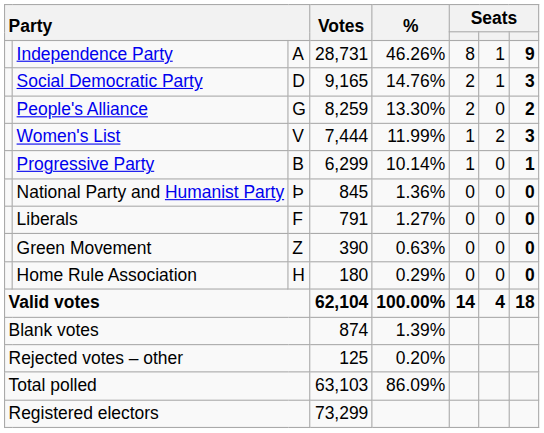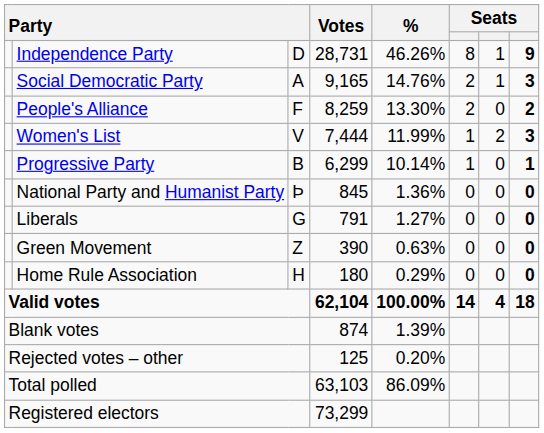 <table class="wikitable" border="1" style="text-align:right;">
 <tr>
 <th style="text-align:left;" valign=bottom rowspan=2 colspan=3>Party</th>
 <th align=center valign=bottom rowspan=2 width="50">Votes</th>
 <th align=center valign=bottom rowspan=2 width="50">%</th>
 <th colspan=3>Seats</th>
 </tr>
 <tr>
 <th align=center valign=bottom width="20"><small></small></th>
 <th align=center valign=bottom width="20"><small><a href='#'></a></small></th>
 <th align=center valign=bottom width="20"><small></small></th>
 </tr>
 <tr>
 <td></td>
 <td align=left><a href='#'>Independence Party</a></td>
-<td align=left>A</td>
+<td align=left>D</td>
 <td>28,731</td>
 <td>46.26%</td>
 <td>8</td>
 <td>1</td>
 <td><strong>9</strong></td>
 </tr>
 <tr>
 <td></td>
 <td align=left><a href='#'>Social Democratic Party</a></td>
-<td align=left>D</td>
+<td align=left>A</td>
 <td>9,165</td>
 <td>14.76%</td>
 <td>2</td>
 <td>1</td>
 <td><strong>3</strong></td>
 </tr>
 <tr>
 <td></td>
 <td align=left><a href='#'>People's Alliance</a></td>
-<td align=left>G</td>
+<td align=left>F</td>
 <td>8,259</td>
 <td>13.30%</td>
 <td>2</td>
 <td>0</td>
 <td><strong>2</strong></td>
 </tr>
 <tr>
 <td></td>
 <td align=left><a href='#'>Women's List</a></td>
 <td align=left>V</td>
 <td>7,444</td>
 <td>11.99%</td>
 <td>1</td>
 <td>2</td>
 <td><strong>3</strong></td>
 </tr>
 <tr>
 <td></td>
 <td align=left><a href='#'>Progressive Party</a></td>
 <td align=left>B</td>
 <td>6,299</td>
 <td>10.14%</td>
 <td>1</td>
 <td>0</td>
 <td><strong>1</strong></td>
 </tr>
 <tr>
 <td></td>
 <td align=left>National Party and <a href='#'>Humanist Party</a></td>
 <td align=left>Þ</td>
 <td>845</td>
 <td>1.36%</td>
 <td>0</td>
 <td>0</td>
 <td><strong>0</strong></td>
 </tr>
 <tr>
 <td></td>
 <td align=left>Liberals</td>
-<td align=left>F</td>
+<td align=left>G</td>
 <td>791</td>
 <td>1.27%</td>
 <td>0</td>
 <td>0</td>
 <td><strong>0</strong></td>
 </tr>
 <tr>
 <td></td>
 <td align=left>Green Movement</td>
 <td align=left>Z</td>
 <td>390</td>
 <td>0.63%</td>
 <td>0</td>
 <td>0</td>
 <td><strong>0</strong></td>
 </tr>
 <tr>
 <td></td>
 <td align=left>Home Rule Association</td>
 <td align=left>H</td>
 <td>180</td>
 <td>0.29%</td>
 <td>0</td>
 <td>0</td>
 <td><strong>0</strong></td>
 </tr>
 <tr style="font-weight:bold">
 <td align=left colspan=3>Valid votes</td>
 <td>62,104</td>
 <td>100.00%</td>
 <td>14</td>
 <td>4</td>
 <td>18</td>
 </tr>
 <tr>
 <td align=left colspan=3>Blank votes</td>
 <td>874</td>
 <td>1.39%</td>
 <td></td>
 <td></td>
 <td></td>
 </tr>
 <tr>
 <td align=left colspan=3>Rejected votes – other</td>
 <td>125</td>
 <td>0.20%</td>
 <td></td>
 <td></td>
 <td></td>
 </tr>
 <tr>
 <td align=left colspan=3>Total polled</td>
 <td>63,103</td>
 <td>86.09%</td>
 <td></td>
 <td></td>
 <td></td>
 </tr>
 <tr>
 <td align=left colspan=3>Registered electors</td>
 <td>73,299</td>
 <td></td>
 <td></td>
 <td></td>
 <td></td>
 </tr>
 </table>
